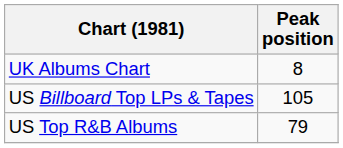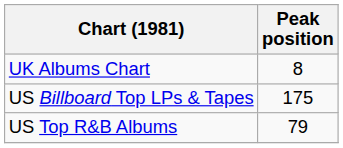 <table class="wikitable">
 <tr>
 <th>Chart (1981)</th>
 <th>Peak<br>position</th>
 </tr>
 <tr>
 <td align="left"><a href='#'>UK Albums Chart</a></td>
 <td align="center">8</td>
 </tr>
 <tr>
 <td align="left">US <a href='#'><em>Billboard</em> Top LPs & Tapes</a></td>
-<td align="center">105</td>
+<td align="center">175</td>
 </tr>
 <tr>
 <td align="left">US <a href='#'>Top R&B Albums</a></td>
 <td align="center">79</td>
 </tr>
 <tr>
 </tr>
 </table>
